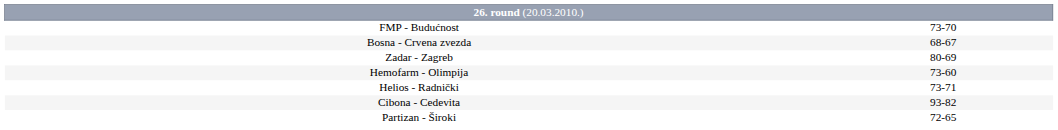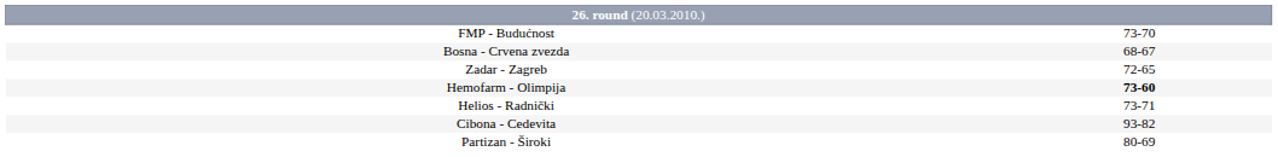 <table border=0 cellspacing=0 cellpadding=1em style="font-size: 85%; border-collapse: collapse;width:100%;">
 <tr>
 <td colspan=5 bgcolor=#98A1B2 style="border:1px solid #7A8392; text-align:center; color:#FFFFFF;"><strong>26. round</strong> (20.03.2010.)</td>
 </tr>
 <tr align=center bgcolor=#FFFFFF>
 <td>FMP - Budućnost</td>
 <td>73-70</td>
 </tr>
 <tr align=center bgcolor=#f5f5f5>
 <td>Bosna - Crvena zvezda</td>
 <td>68-67</td>
 </tr>
 <tr align=center bgcolor=#FFFFFF>
 <td>Zadar - Zagreb</td>
-<td>80-69</td>
+<td>72-65</td>
 </tr>
 <tr align=center bgcolor=#f5f5f5>
 <td>Hemofarm - Olimpija</td>
-<td>73-60</td>
+<td><strong>73-60</strong></td>
 </tr>
 <tr align=center bgcolor=#FFFFFF>
 <td>Helios - Radnički</td>
 <td>73-71</td>
 </tr>
 <tr align=center bgcolor=#f5f5f5>
 <td>Cibona - Cedevita</td>
 <td>93-82</td>
 </tr>
 <tr align=center bgcolor=#FFFFFF>
 <td>Partizan - Široki</td>
-<td>72-65</td>
+<td>80-69</td>
 </tr>
 </table>
